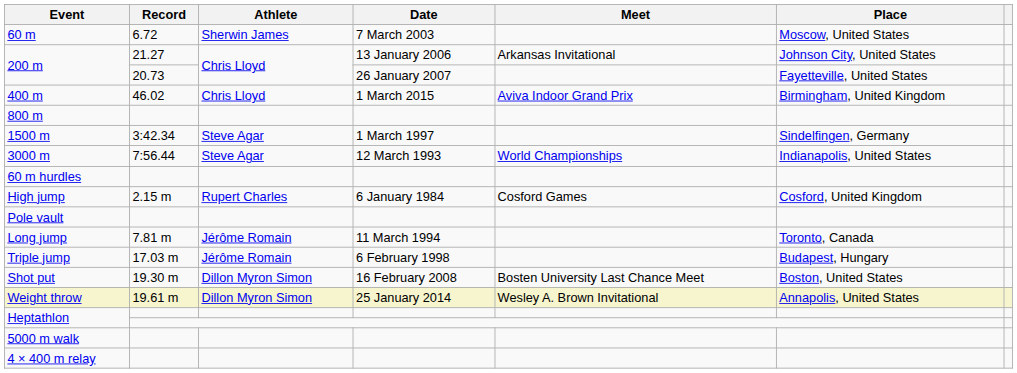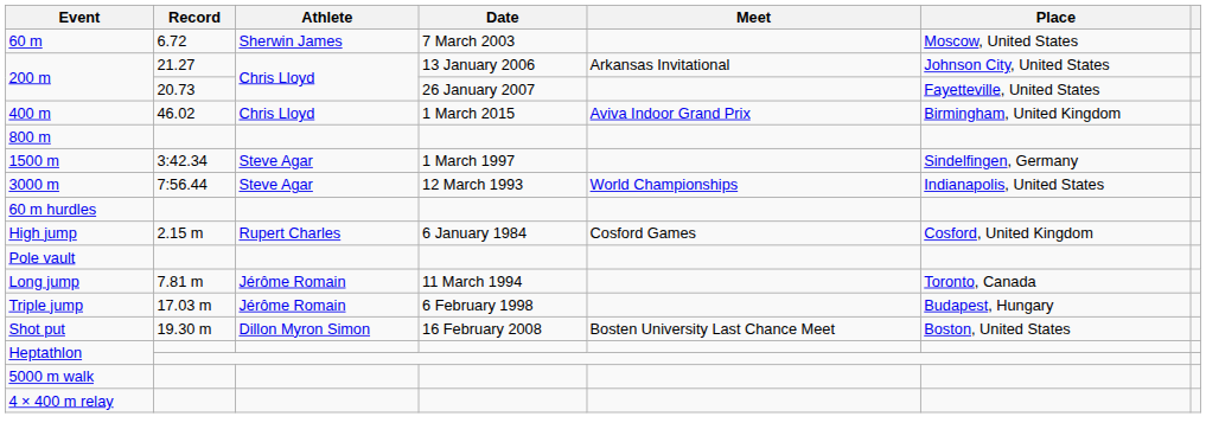 <table class="wikitable" style="font-size:95%; width: 95%;">
 <tr>
 <th>Event</th>
 <th>Record</th>
 <th>Athlete</th>
 <th>Date</th>
 <th>Meet</th>
 <th>Place</th>
 <th></th>
 </tr>
 <tr>
 <td><a href='#'>60 m</a></td>
 <td>6.72</td>
 <td><a href='#'>Sherwin James</a></td>
 <td>7 March 2003</td>
 <td></td>
 <td><a href='#'>Moscow</a>, United States</td>
 <td></td>
 </tr>
 <tr>
 <td rowspan=2><a href='#'>200 m</a></td>
 <td>21.27</td>
 <td rowspan=2><a href='#'>Chris Lloyd</a></td>
 <td>13 January 2006</td>
 <td>Arkansas Invitational</td>
 <td><a href='#'>Johnson City</a>, United States</td>
 <td></td>
 </tr>
 <tr>
 <td>20.73 </td>
 <td>26 January 2007</td>
 <td></td>
 <td><a href='#'>Fayetteville</a>, United States</td>
 <td></td>
 </tr>
 <tr>
 <td><a href='#'>400 m</a></td>
 <td>46.02</td>
 <td><a href='#'>Chris Lloyd</a></td>
 <td>1 March 2015</td>
 <td><a href='#'>Aviva Indoor Grand Prix</a></td>
 <td><a href='#'>Birmingham</a>, United Kingdom</td>
 <td></td>
 </tr>
 <tr>
 <td><a href='#'>800 m</a></td>
 <td></td>
 <td></td>
 <td></td>
 <td></td>
 <td></td>
 <td></td>
 </tr>
 <tr>
 <td><a href='#'>1500 m</a></td>
 <td>3:42.34</td>
 <td><a href='#'>Steve Agar</a></td>
 <td>1 March 1997</td>
 <td></td>
 <td><a href='#'>Sindelfingen</a>, Germany</td>
 <td></td>
 </tr>
 <tr>
 <td><a href='#'>3000 m</a></td>
 <td>7:56.44</td>
 <td><a href='#'>Steve Agar</a></td>
 <td>12 March 1993</td>
 <td><a href='#'>World Championships</a></td>
 <td><a href='#'>Indianapolis</a>, United States</td>
 <td></td>
 </tr>
 <tr>
 <td><a href='#'>60 m hurdles</a></td>
 <td></td>
 <td></td>
 <td></td>
 <td></td>
 <td></td>
 <td></td>
 </tr>
 <tr>
 <td><a href='#'>High jump</a></td>
 <td>2.15 m</td>
 <td><a href='#'>Rupert Charles</a></td>
 <td>6 January 1984</td>
 <td>Cosford Games</td>
 <td><a href='#'>Cosford</a>, United Kingdom</td>
 <td></td>
 </tr>
 <tr>
 <td><a href='#'>Pole vault</a></td>
 <td></td>
 <td></td>
 <td></td>
 <td></td>
 <td></td>
 <td></td>
 </tr>
 <tr>
 <td><a href='#'>Long jump</a></td>
 <td>7.81 m</td>
 <td><a href='#'>Jérôme Romain</a></td>
 <td>11 March 1994</td>
 <td></td>
 <td><a href='#'>Toronto</a>, Canada</td>
 <td></td>
 </tr>
 <tr>
 <td><a href='#'>Triple jump</a></td>
 <td>17.03 m</td>
 <td><a href='#'>Jérôme Romain</a></td>
 <td>6 February 1998</td>
 <td></td>
 <td><a href='#'>Budapest</a>, Hungary</td>
 <td></td>
 </tr>
 <tr>
 <td><a href='#'>Shot put</a></td>
 <td>19.30 m</td>
 <td><a href='#'>Dillon Myron Simon</a></td>
 <td>16 February 2008</td>
 <td>Bosten University Last Chance Meet</td>
 <td><a href='#'>Boston</a>, United States</td>
 <td></td>
 </tr>
-<tr style="background:#f6F5CE;">
-<td><a href='#'>Weight throw</a></td>
-<td>19.61 m</td>
-<td><a href='#'>Dillon Myron Simon</a></td>
-<td>25 January 2014</td>
-<td>Wesley A. Brown Invitational</td>
-<td><a href='#'>Annapolis</a>, United States</td>
-<td></td>
-</tr>
 <tr>
 <td rowspan=2><a href='#'>Heptathlon</a></td>
 <td></td>
 <td></td>
 <td></td>
 <td></td>
 <td></td>
 <td></td>
 </tr>
 <tr>
 <td colspan=5></td>
 <td></td>
 </tr>
 <tr>
 <td><a href='#'>5000 m walk</a></td>
 <td></td>
 <td></td>
 <td></td>
 <td></td>
 <td></td>
 <td></td>
 </tr>
 <tr>
 <td><a href='#'>4 × 400 m relay</a></td>
 <td></td>
 <td></td>
 <td></td>
 <td></td>
 <td></td>
 <td></td>
 </tr>
 </table>
